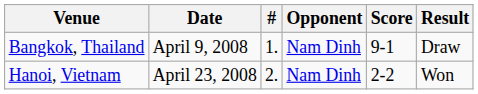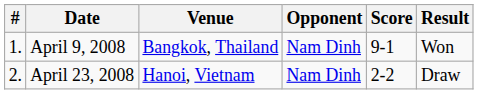 <table class="wikitable">
 <tr>
+<th>#</th>
+<th>Date</th>
 <th>Venue</th>
-<th>Date</th>
-<th>#</th>
 <th>Opponent</th>
 <th>Score</th>
 <th>Result</th>
 </tr>
 <tr>
+<td>1.</td>
+<td>April 9, 2008</td>
 <td><a href='#'>Bangkok</a>, <a href='#'>Thailand</a></td>
-<td>April 9, 2008</td>
-<td>1.</td>
 <td><a href='#'>Nam Dinh</a></td>
 <td>9-1</td>
+<td>Won</td>
+</tr>
+<tr>
+<td>2.</td>
+<td>April 23, 2008</td>
+<td><a href='#'>Hanoi</a>, <a href='#'>Vietnam</a></td>
+<td><a href='#'>Nam Dinh</a></td>
+<td>2-2</td>
 <td>Draw</td>
 </tr>
-<tr>
-<td><a href='#'>Hanoi</a>, <a href='#'>Vietnam</a></td>
-<td>April 23, 2008</td>
-<td>2.</td>
-<td><a href='#'>Nam Dinh</a></td>
-<td>2-2</td>
-<td>Won</td>
-</tr>
 </table>
